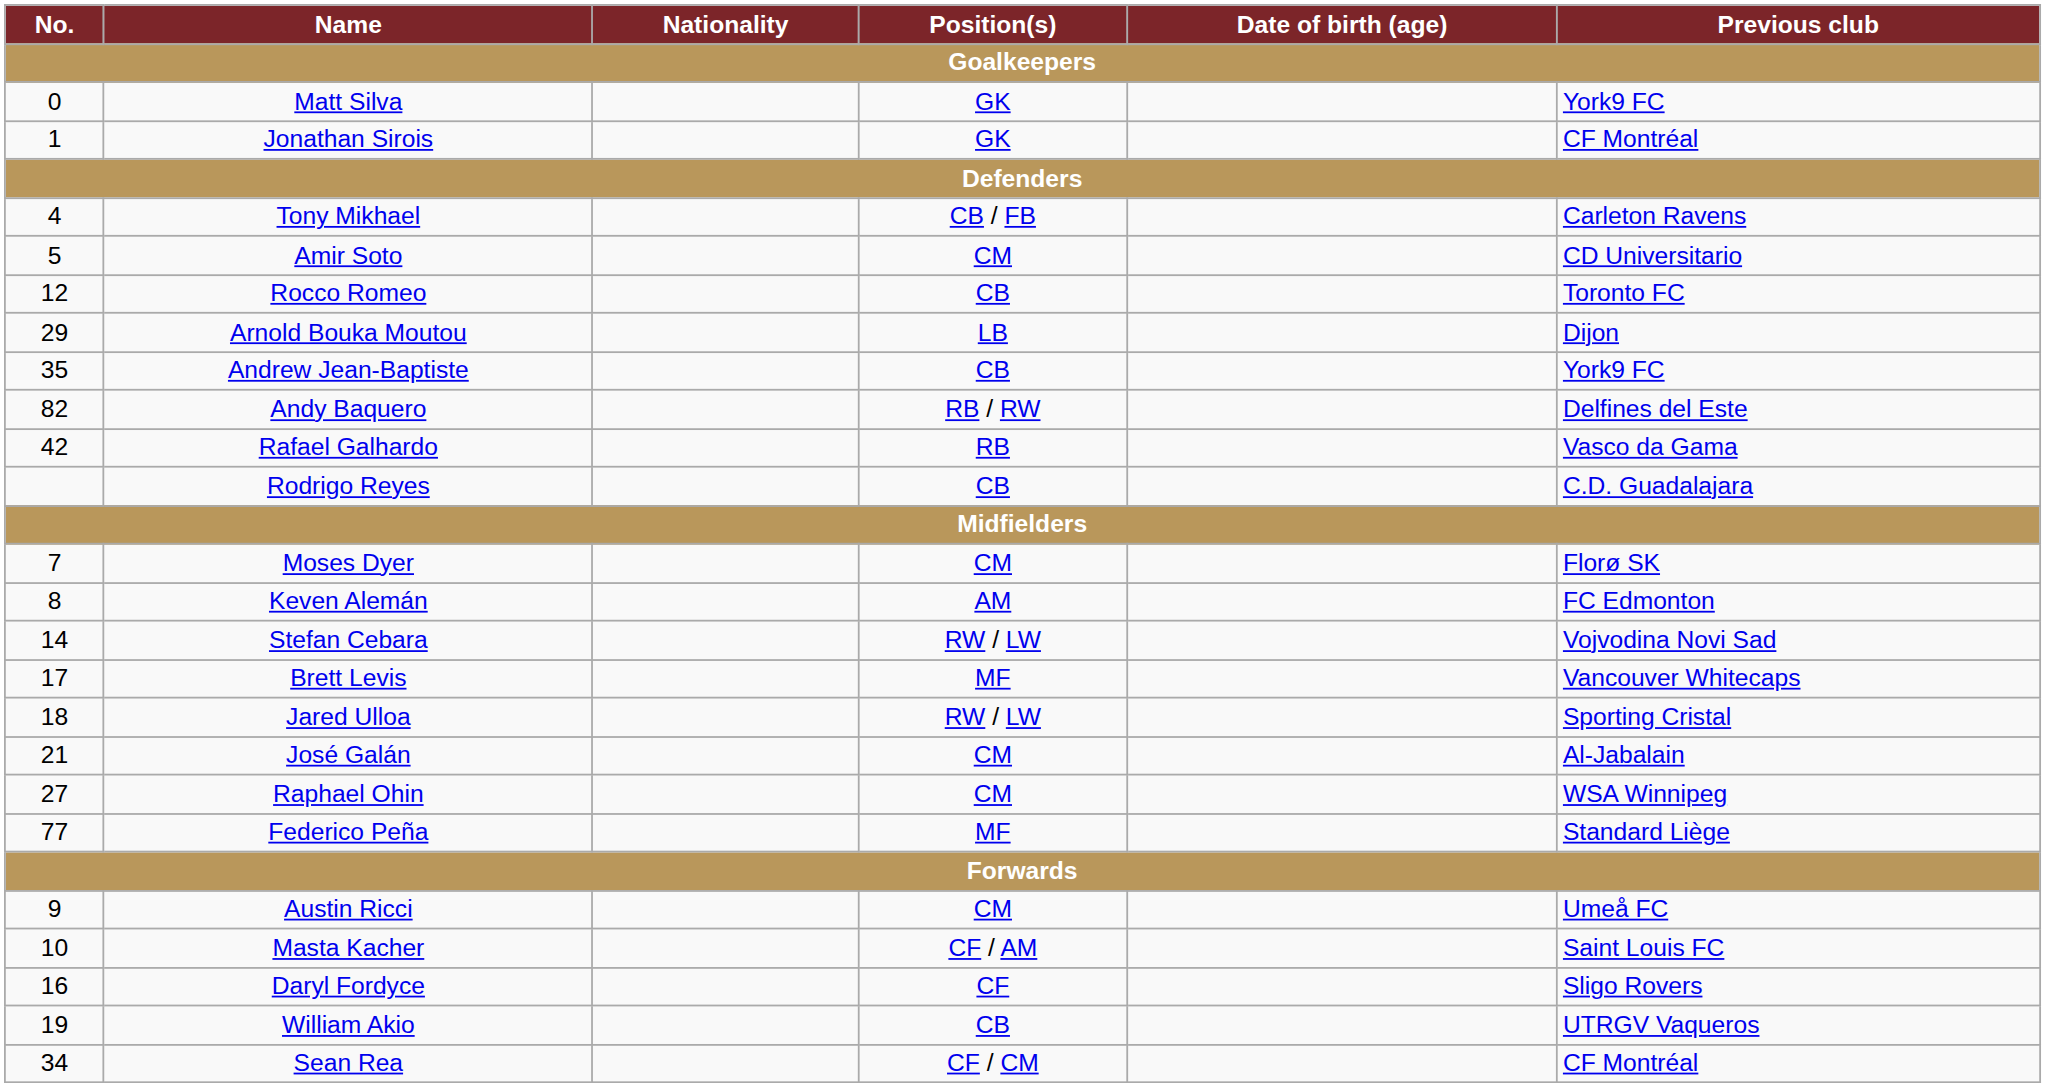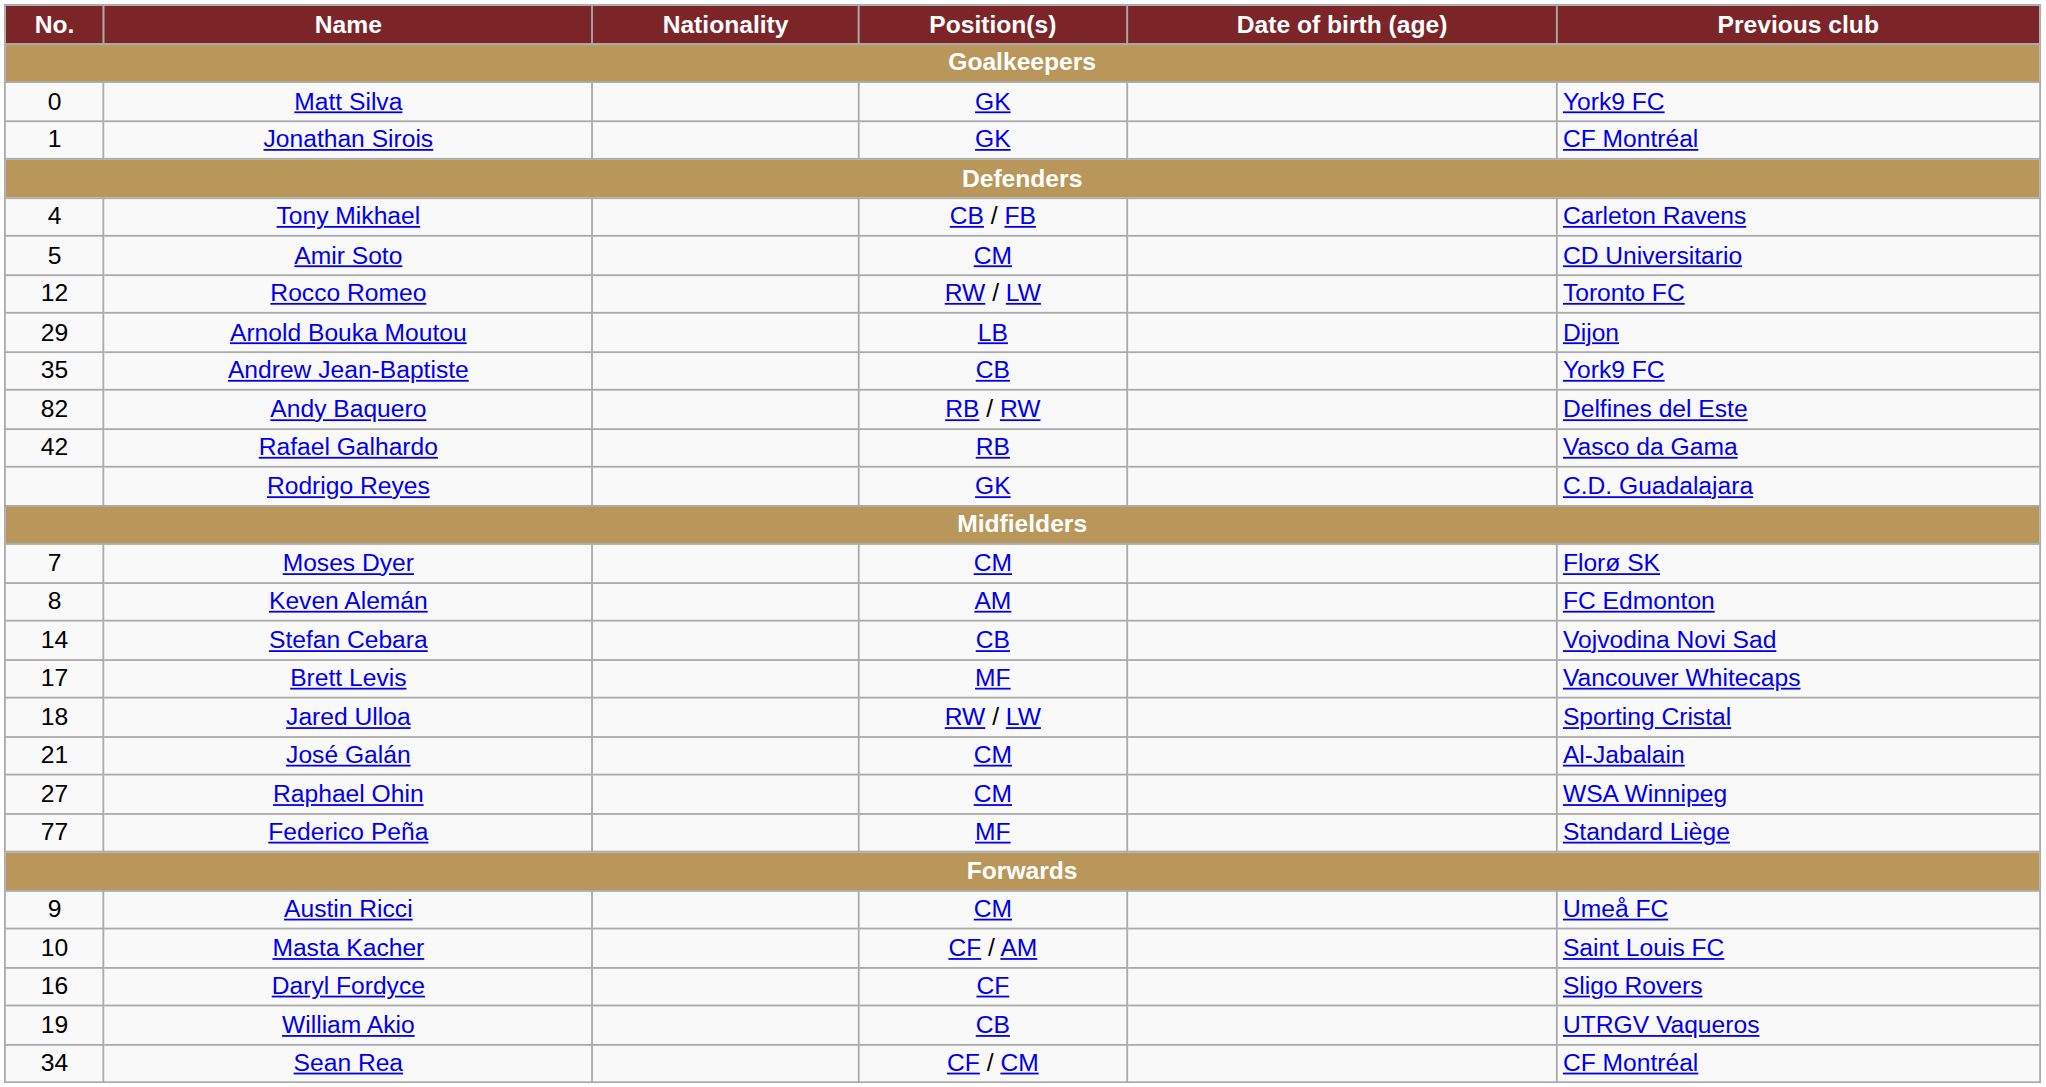 <table class="wikitable" style="text-align:center; font-size:86%; width:90%;">
 <tr>
 <th style="background:#7c2529; color:white; text-align:center;">No.</th>
 <th style="background:#7c2529; color:white; text-align:center;">Name</th>
 <th style="background:#7c2529; color:white; text-align:center;">Nationality</th>
 <th style="background:#7c2529; color:white; text-align:center;">Position(s)</th>
 <th style="background:#7c2529; color:white; text-align:center;">Date of birth (age)</th>
 <th style="background:#7c2529; color:white; text-align:center;">Previous club</th>
 </tr>
 <tr>
 <th colspan="7" style="background:#b9975b; color:white; text-align:center;">Goalkeepers</th>
 </tr>
 <tr>
 <td>0</td>
 <td><a href='#'>Matt Silva</a></td>
 <td></td>
 <td><a href='#'>GK</a></td>
 <td></td>
 <td align="left"> <a href='#'>York9 FC</a></td>
 </tr>
 <tr>
 <td>1</td>
 <td><a href='#'>Jonathan Sirois</a></td>
 <td></td>
 <td><a href='#'>GK</a></td>
 <td></td>
 <td align="left"> <a href='#'>CF Montréal</a></td>
 </tr>
 <tr>
 <th colspan="6" style="background:#b9975b; color:white; text-align:center;">Defenders</th>
 </tr>
 <tr>
 <td>4</td>
 <td><a href='#'>Tony Mikhael</a></td>
 <td></td>
 <td><a href='#'>CB</a> / <a href='#'>FB</a></td>
 <td></td>
 <td align="left"> <a href='#'>Carleton Ravens</a></td>
 </tr>
 <tr>
 <td>5</td>
 <td><a href='#'>Amir Soto</a></td>
 <td></td>
 <td><a href='#'>CM</a></td>
 <td></td>
 <td align="left"> <a href='#'>CD Universitario</a></td>
 </tr>
 <tr>
 <td>12</td>
 <td><a href='#'>Rocco Romeo</a></td>
 <td></td>
-<td><a href='#'>CB</a></td>
+<td><a href='#'>RW</a> / <a href='#'>LW</a></td>
 <td></td>
 <td align="left"> <a href='#'>Toronto FC</a></td>
 </tr>
 <tr>
 <td>29</td>
 <td><a href='#'>Arnold Bouka Moutou</a></td>
 <td></td>
 <td><a href='#'>LB</a></td>
 <td></td>
 <td align="left"> <a href='#'>Dijon</a></td>
 </tr>
 <tr>
 <td>35</td>
 <td><a href='#'>Andrew Jean-Baptiste</a></td>
 <td></td>
 <td><a href='#'>CB</a></td>
 <td></td>
 <td align="left"> <a href='#'>York9 FC</a></td>
 </tr>
 <tr>
 <td>82</td>
 <td><a href='#'>Andy Baquero</a></td>
 <td></td>
 <td><a href='#'>RB</a> / <a href='#'>RW</a></td>
 <td></td>
 <td align="left"> <a href='#'>Delfines del Este</a></td>
 </tr>
 <tr>
 <td>42</td>
 <td><a href='#'>Rafael Galhardo</a></td>
 <td></td>
 <td><a href='#'>RB</a></td>
 <td></td>
 <td align="left"> <a href='#'>Vasco da Gama</a></td>
 </tr>
 <tr>
 <td></td>
 <td><a href='#'>Rodrigo Reyes</a></td>
 <td></td>
-<td><a href='#'>CB</a></td>
+<td><a href='#'>GK</a></td>
 <td></td>
 <td align="left"> <a href='#'>C.D. Guadalajara</a></td>
 </tr>
 <tr>
 <th colspan="6" style="background:#b9975b; color:white; text-align:center;">Midfielders</th>
 </tr>
 <tr>
 <td>7</td>
 <td><a href='#'>Moses Dyer</a></td>
 <td></td>
 <td><a href='#'>CM</a></td>
 <td></td>
 <td align="left"> <a href='#'>Florø SK</a></td>
 </tr>
 <tr>
 <td>8</td>
 <td><a href='#'>Keven Alemán</a></td>
 <td></td>
 <td><a href='#'>AM</a></td>
 <td></td>
 <td align="left"> <a href='#'>FC Edmonton</a></td>
 </tr>
 <tr>
 <td>14</td>
 <td><a href='#'>Stefan Cebara</a></td>
 <td></td>
-<td><a href='#'>RW</a> / <a href='#'>LW</a></td>
+<td><a href='#'>CB</a></td>
 <td></td>
 <td align="left"> <a href='#'>Vojvodina Novi Sad</a></td>
 </tr>
 <tr>
 <td>17</td>
 <td><a href='#'>Brett Levis</a></td>
 <td></td>
 <td><a href='#'>MF</a></td>
 <td></td>
 <td align="left"> <a href='#'>Vancouver Whitecaps</a></td>
 </tr>
 <tr>
 <td>18</td>
 <td><a href='#'>Jared Ulloa</a></td>
 <td></td>
 <td><a href='#'>RW</a> / <a href='#'>LW</a></td>
 <td></td>
 <td align="left"> <a href='#'>Sporting Cristal</a></td>
 </tr>
 <tr>
 <td>21</td>
 <td><a href='#'>José Galán</a></td>
 <td></td>
 <td><a href='#'>CM</a></td>
 <td></td>
 <td align="left"> <a href='#'>Al-Jabalain</a></td>
 </tr>
 <tr>
 <td>27</td>
 <td><a href='#'>Raphael Ohin</a></td>
 <td></td>
 <td><a href='#'>CM</a></td>
 <td></td>
 <td align="left"> <a href='#'>WSA Winnipeg</a></td>
 </tr>
 <tr>
 <td>77</td>
 <td><a href='#'>Federico Peña</a></td>
 <td></td>
 <td><a href='#'>MF</a></td>
 <td></td>
 <td align="left"> <a href='#'>Standard Liège</a></td>
 </tr>
 <tr>
 <th colspan="6" style="background:#b9975b; color:white; text-align:center;">Forwards</th>
 </tr>
 <tr>
 <td>9</td>
 <td><a href='#'>Austin Ricci</a></td>
 <td></td>
 <td><a href='#'>CM</a></td>
 <td></td>
 <td align="left"> <a href='#'>Umeå FC</a></td>
 </tr>
 <tr>
 <td>10</td>
 <td><a href='#'>Masta Kacher</a></td>
 <td></td>
 <td><a href='#'>CF</a> / <a href='#'>AM</a></td>
 <td></td>
 <td align="left"> <a href='#'>Saint Louis FC</a></td>
 </tr>
 <tr>
 <td>16</td>
 <td><a href='#'>Daryl Fordyce</a></td>
 <td></td>
 <td><a href='#'>CF</a></td>
 <td></td>
 <td align="left"> <a href='#'>Sligo Rovers</a></td>
 </tr>
 <tr>
 <td>19</td>
 <td><a href='#'>William Akio</a></td>
 <td></td>
 <td><a href='#'>CB</a></td>
 <td></td>
 <td align="left"> <a href='#'>UTRGV Vaqueros</a></td>
 </tr>
 <tr>
 <td>34</td>
 <td><a href='#'>Sean Rea</a></td>
 <td></td>
 <td><a href='#'>CF</a> / <a href='#'>CM</a></td>
 <td></td>
 <td align="left"> <a href='#'>CF Montréal</a></td>
 </tr>
 <tr>
 </tr>
 </table>
